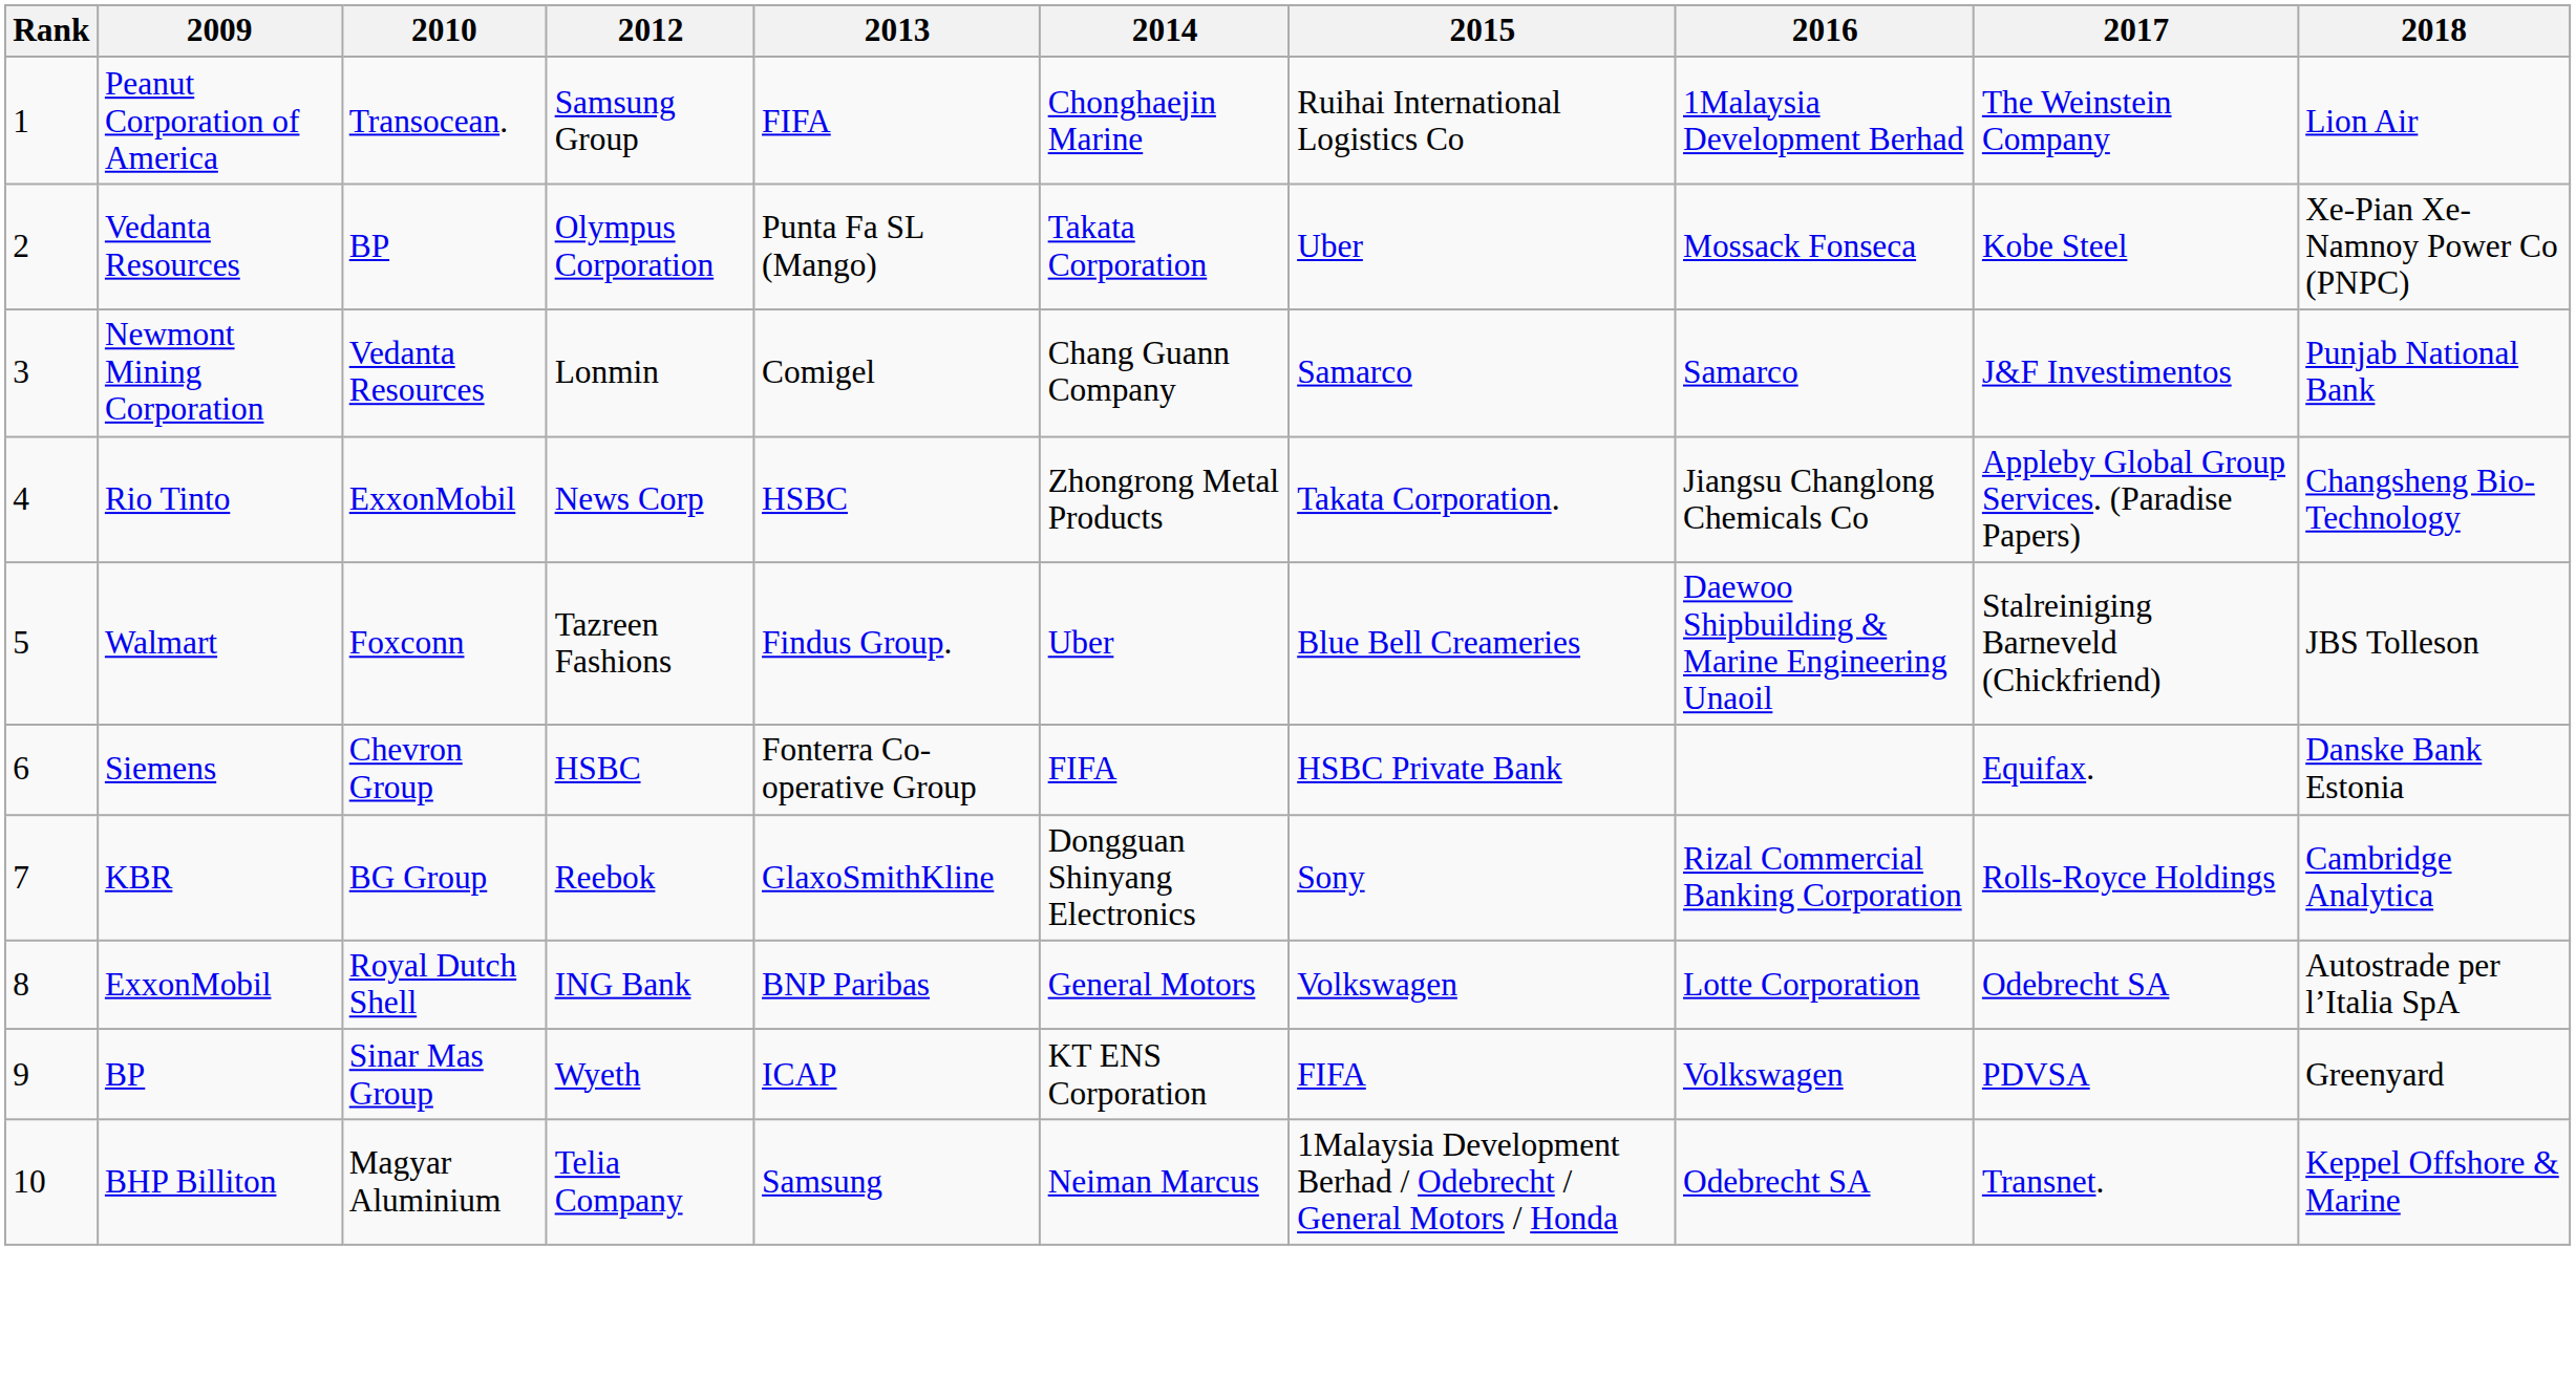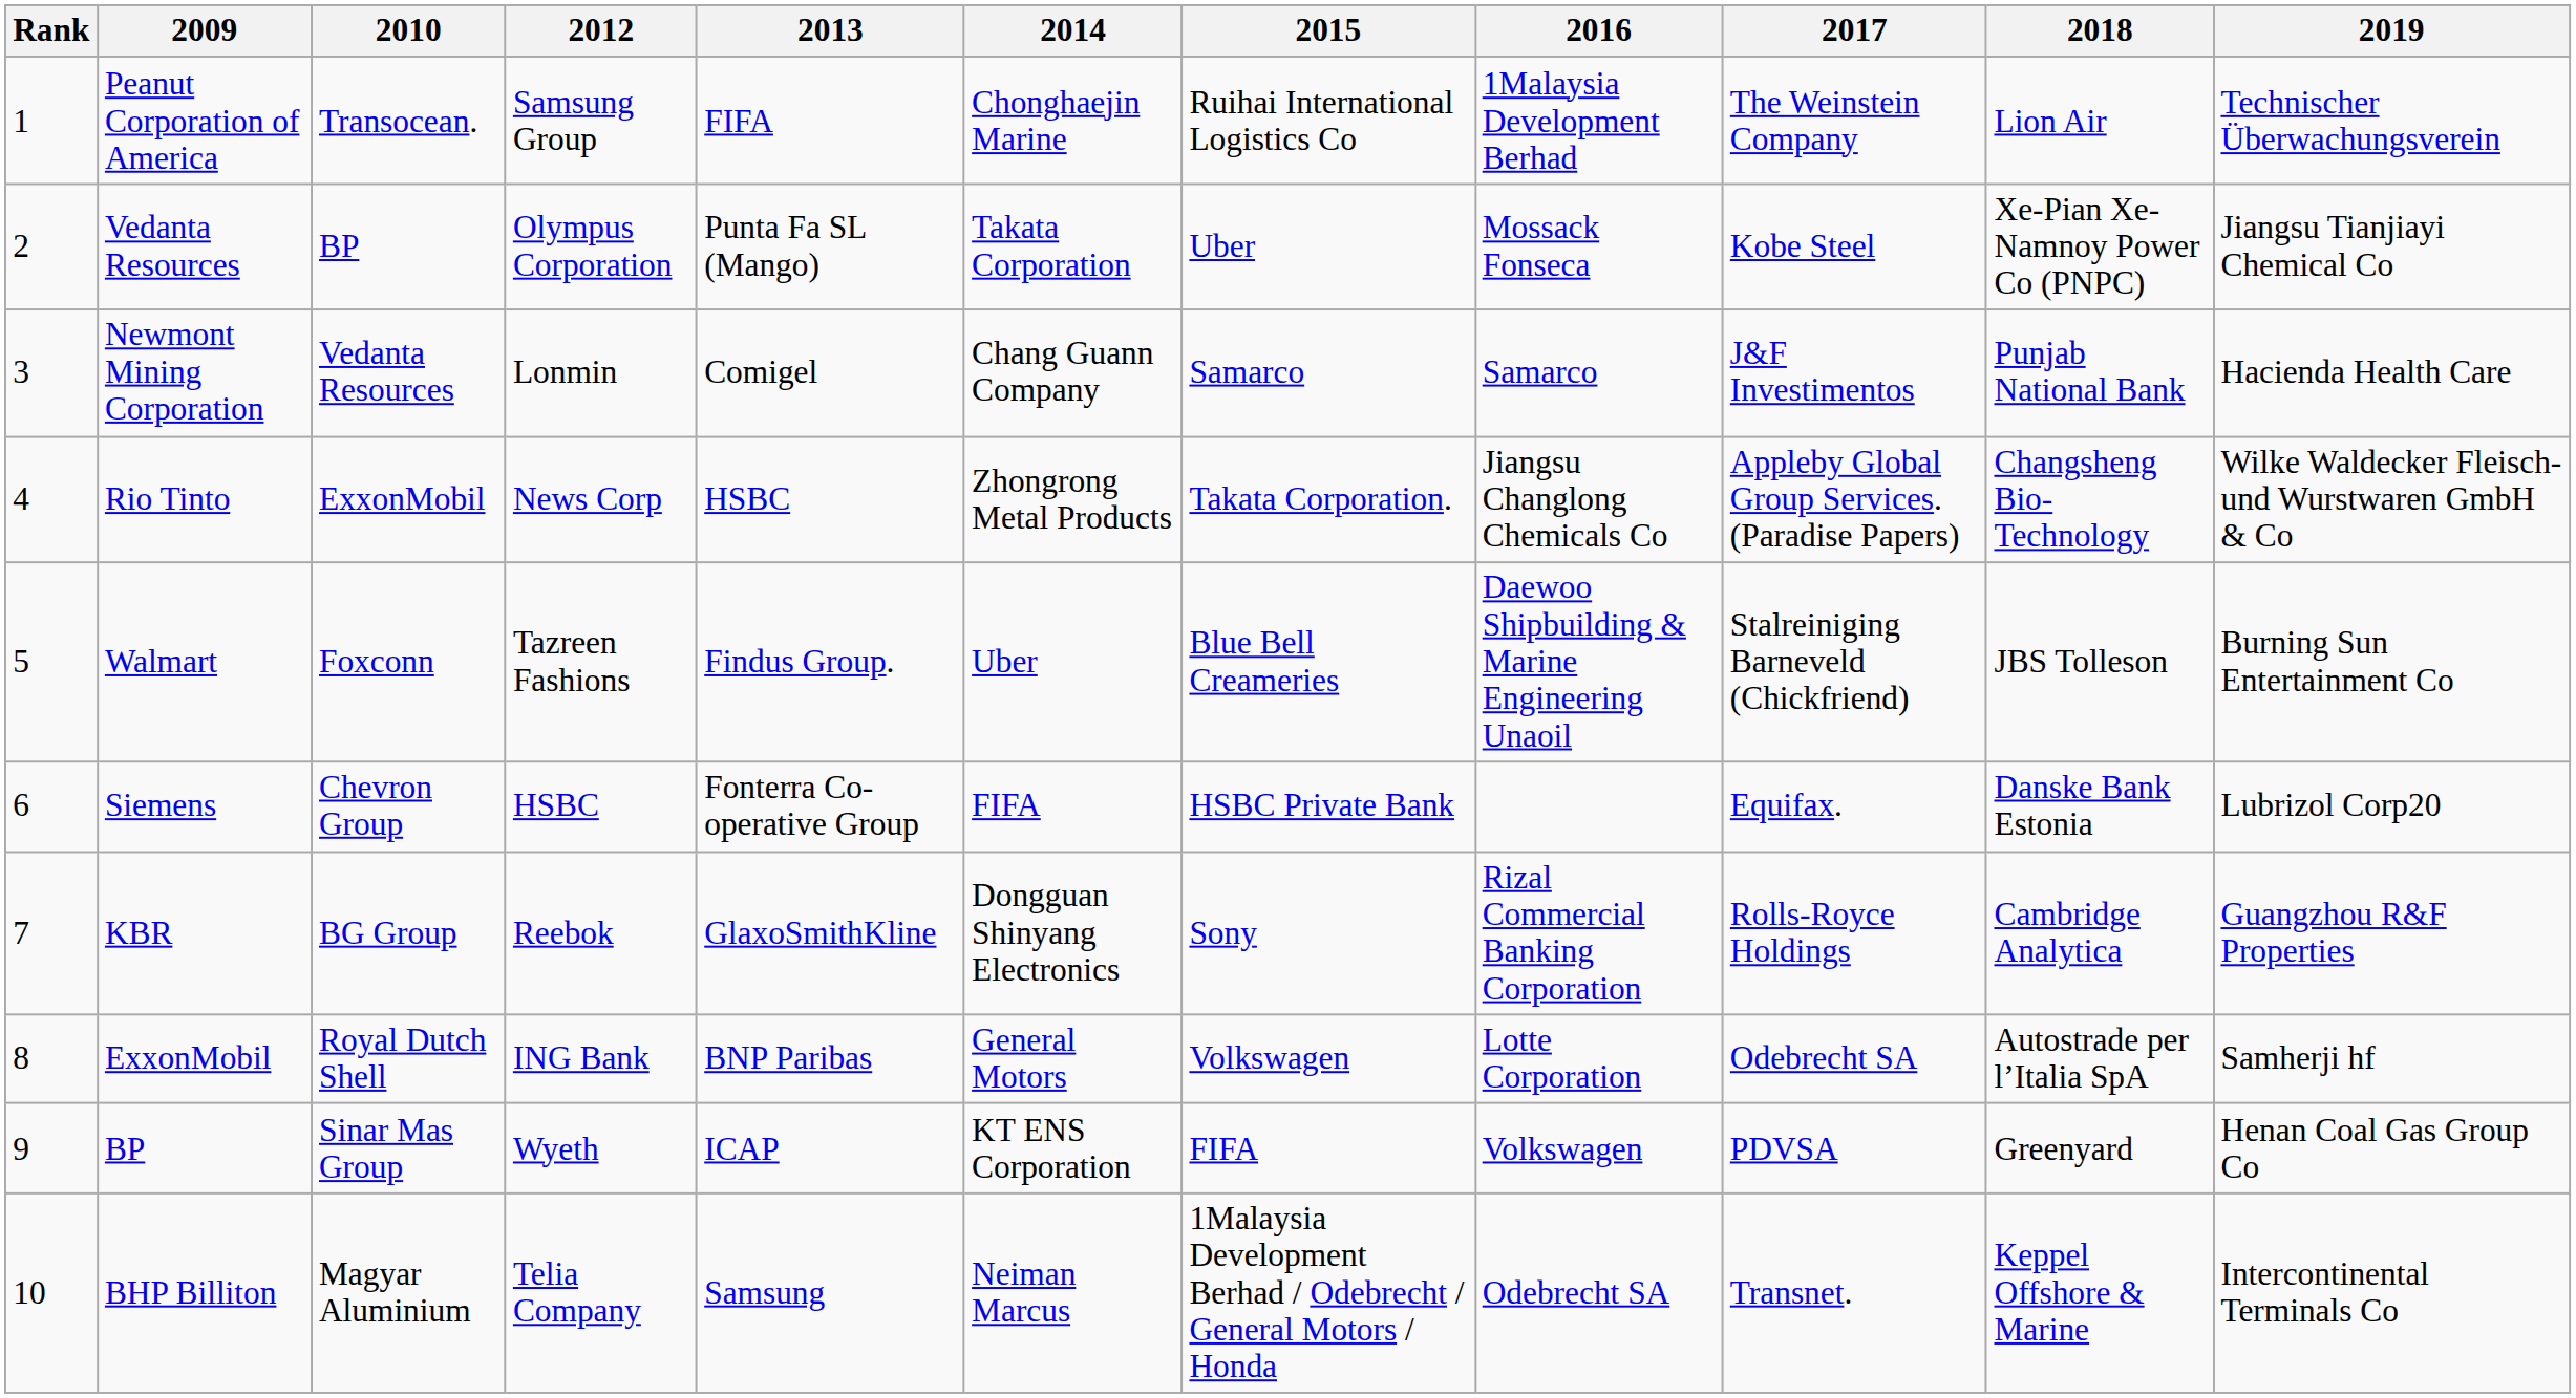 <table class="wikitable">
 <tr>
 <th>Rank</th>
 <th>2009</th>
 <th>2010</th>
 <th>2012</th>
 <th>2013</th>
 <th>2014</th>
 <th>2015</th>
 <th>2016</th>
 <th>2017</th>
 <th>2018</th>
+<th>2019</th>
 </tr>
 <tr>
 <td>1</td>
 <td><a href='#'>Peanut Corporation of America</a></td>
 <td><a href='#'>Transocean</a>.</td>
 <td><a href='#'>Samsung</a> Group</td>
 <td><a href='#'>FIFA</a></td>
 <td><a href='#'>Chonghaejin Marine</a></td>
 <td>Ruihai International Logistics Co</td>
 <td><a href='#'>1Malaysia Development Berhad</a></td>
 <td><a href='#'>The Weinstein Company</a></td>
 <td><a href='#'>Lion Air</a></td>
+<td><a href='#'>Technischer Überwachungsverein</a></td>
 </tr>
 <tr>
 <td>2</td>
 <td><a href='#'>Vedanta Resources</a></td>
 <td><a href='#'>BP</a></td>
 <td><a href='#'>Olympus Corporation</a></td>
 <td>Punta Fa SL (Mango)</td>
 <td><a href='#'>Takata Corporation</a></td>
 <td><a href='#'>Uber</a></td>
 <td><a href='#'>Mossack Fonseca</a></td>
 <td><a href='#'>Kobe Steel</a></td>
 <td>Xe-Pian Xe-Namnoy Power Co (PNPC)</td>
+<td>Jiangsu Tianjiayi Chemical Co</td>
 </tr>
 <tr>
 <td>3</td>
 <td><a href='#'>Newmont Mining Corporation</a></td>
 <td><a href='#'>Vedanta Resources</a></td>
 <td>Lonmin</td>
 <td>Comigel</td>
 <td>Chang Guann Company</td>
 <td><a href='#'>Samarco</a></td>
 <td><a href='#'>Samarco</a></td>
 <td><a href='#'>J&F Investimentos</a></td>
 <td><a href='#'>Punjab National Bank</a></td>
+<td>Hacienda Health Care</td>
 </tr>
 <tr>
 <td>4</td>
 <td><a href='#'>Rio Tinto</a></td>
 <td><a href='#'>ExxonMobil</a></td>
 <td><a href='#'>News Corp</a></td>
 <td><a href='#'>HSBC</a></td>
 <td>Zhongrong Metal Products</td>
 <td><a href='#'>Takata Corporation</a>.</td>
 <td>Jiangsu Changlong Chemicals Co</td>
 <td><a href='#'>Appleby Global Group Services</a>. (Paradise Papers)</td>
 <td><a href='#'>Changsheng Bio-Technology</a></td>
+<td>Wilke Waldecker Fleisch- und Wurstwaren GmbH & Co</td>
 </tr>
 <tr>
 <td>5</td>
 <td><a href='#'>Walmart</a></td>
 <td><a href='#'>Foxconn</a></td>
 <td>Tazreen Fashions</td>
 <td><a href='#'>Findus Group</a>.</td>
 <td><a href='#'>Uber</a></td>
 <td><a href='#'>Blue Bell Creameries</a></td>
 <td><a href='#'>Daewoo Shipbuilding & Marine Engineering</a><br><a href='#'>Unaoil</a></td>
 <td>Stalreiniging Barneveld (Chickfriend)</td>
 <td>JBS Tolleson</td>
+<td>Burning Sun Entertainment Co</td>
 </tr>
 <tr>
 <td>6</td>
 <td><a href='#'>Siemens</a></td>
 <td><a href='#'>Chevron Group</a></td>
 <td><a href='#'>HSBC</a></td>
 <td>Fonterra Co-operative Group</td>
 <td><a href='#'>FIFA</a></td>
 <td><a href='#'>HSBC Private Bank</a></td>
 <td></td>
 <td><a href='#'>Equifax</a>.</td>
 <td><a href='#'>Danske Bank</a> Estonia</td>
+<td>Lubrizol Corp20</td>
 </tr>
 <tr>
 <td>7</td>
 <td><a href='#'>KBR</a></td>
 <td><a href='#'>BG Group</a></td>
 <td><a href='#'>Reebok</a></td>
 <td><a href='#'>GlaxoSmithKline</a></td>
 <td>Dongguan Shinyang Electronics</td>
 <td><a href='#'>Sony</a></td>
 <td><a href='#'>Rizal Commercial Banking Corporation</a></td>
 <td><a href='#'>Rolls-Royce Holdings</a></td>
 <td><a href='#'>Cambridge Analytica</a></td>
+<td><a href='#'>Guangzhou R&F Properties</a></td>
 </tr>
 <tr>
 <td>8</td>
 <td><a href='#'>ExxonMobil</a></td>
 <td><a href='#'>Royal Dutch Shell</a></td>
 <td><a href='#'>ING Bank</a></td>
 <td><a href='#'>BNP Paribas</a></td>
 <td><a href='#'>General Motors</a></td>
 <td><a href='#'>Volkswagen</a></td>
 <td><a href='#'>Lotte Corporation</a></td>
 <td><a href='#'>Odebrecht SA</a></td>
 <td>Autostrade per l’Italia SpA</td>
+<td>Samherji hf</td>
 </tr>
 <tr>
 <td>9</td>
 <td><a href='#'>BP</a></td>
 <td><a href='#'>Sinar Mas Group</a></td>
 <td><a href='#'>Wyeth</a></td>
 <td><a href='#'>ICAP</a></td>
 <td>KT ENS Corporation</td>
 <td><a href='#'>FIFA</a></td>
 <td><a href='#'>Volkswagen</a></td>
 <td><a href='#'>PDVSA</a></td>
 <td>Greenyard</td>
+<td>Henan Coal Gas Group Co</td>
 </tr>
 <tr>
 <td>10</td>
 <td><a href='#'>BHP Billiton</a></td>
 <td>Magyar Aluminium</td>
 <td><a href='#'>Telia Company</a></td>
 <td><a href='#'>Samsung</a></td>
 <td><a href='#'>Neiman Marcus</a></td>
 <td>1Malaysia Development Berhad / <a href='#'>Odebrecht</a> / <a href='#'>General Motors</a> / <a href='#'>Honda</a></td>
 <td><a href='#'>Odebrecht SA</a></td>
 <td><a href='#'>Transnet</a>.</td>
 <td><a href='#'>Keppel Offshore & Marine</a></td>
+<td>Intercontinental Terminals Co</td>
 </tr>
 </table>
